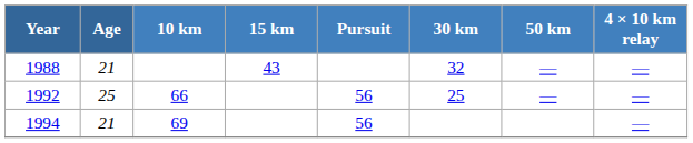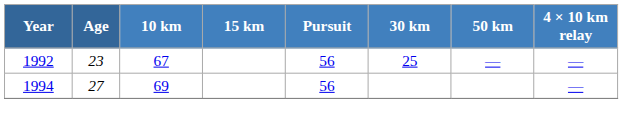 <table class="wikitable" style="font-size:95%; text-align:center; border:grey solid 1px; border-collapse:collapse; background:#ffffff;">
 <tr>
 <th style="background-color:#369; color:white; width:60px;"> Year </th>
 <th style="background-color:#369; color:white; width:40px;"> Age </th>
 <th style="background-color:#4180be; color:white; width:75px;"> 10 km </th>
 <th style="background-color:#4180be; color:white; width:75px;"> 15 km </th>
 <th style="background-color:#4180be; color:white; width:75px;"> Pursuit </th>
 <th style="background-color:#4180be; color:white; width:75px;"> 30 km </th>
 <th style="background-color:#4180be; color:white; width:75px;"> 50 km </th>
 <th style="background-color:#4180be; color:white; width:75px;"> 4 × 10 km <br> relay </th>
 </tr>
 <tr>
-<td><a href='#'>1988</a></td>
-<td><em>21</em></td>
-<td></td>
-<td><a href='#'>43</a></td>
-<td></td>
-<td><a href='#'>32</a></td>
-<td><a href='#'>—</a></td>
-<td><a href='#'>—</a></td>
-</tr>
-<tr>
 <td><a href='#'>1992</a></td>
-<td><em>25</em></td>
-<td><a href='#'>66</a></td>
+<td><em>23</em></td>
+<td><a href='#'>67</a></td>
 <td></td>
 <td><a href='#'>56</a></td>
 <td><a href='#'>25</a></td>
 <td><a href='#'>—</a></td>
 <td><a href='#'>—</a></td>
 </tr>
 <tr>
 <td><a href='#'>1994</a></td>
-<td><em>21</em></td>
+<td><em>27</em></td>
 <td><a href='#'>69</a></td>
 <td></td>
 <td><a href='#'>56</a></td>
 <td><a href='#'></a></td>
 <td><a href='#'></a></td>
 <td><a href='#'>—</a></td>
 </tr>
 <tr>
 </tr>
 </table>
